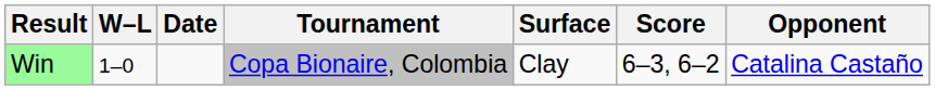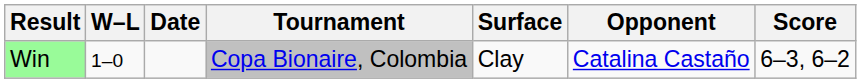 <table class="sortable wikitable">
 <tr>
 <th>Result</th>
 <th class="unsortable">W–L</th>
 <th>Date</th>
 <th>Tournament</th>
 <th>Surface</th>
+<th>Opponent</th>
 <th class="unsortable">Score</th>
-<th>Opponent</th>
 </tr>
 <tr>
 <td bgcolor=99FB99>Win</td>
 <td><small>1–0</small></td>
 <td><a href='#'></a></td>
 <td style="background:silver;"><a href='#'>Copa Bionaire</a>, Colombia</td>
 <td>Clay</td>
+<td> <a href='#'>Catalina Castaño</a></td>
 <td>6–3, 6–2</td>
-<td> <a href='#'>Catalina Castaño</a></td>
 </tr>
 </table>
